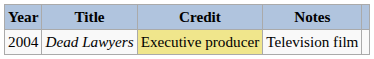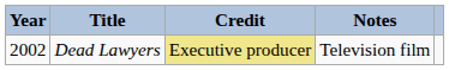 <table class="wikitable" style="font-size:95%;">
 <tr>
 <th style="background:#B0C4DE;">Year</th>
 <th style="background:#B0C4DE;">Title</th>
 <th style="background:#B0C4DE;">Credit</th>
 <th style="background:#B0C4DE;">Notes</th>
 <th style="background:#B0C4DE;"></th>
 </tr>
 <tr>
-<td>2004</td>
+<td>2002</td>
 <td><em>Dead Lawyers</em></td>
 <td style="background: khaki;">Executive producer</td>
 <td>Television film</td>
 <td></td>
 </tr>
 </table>
